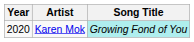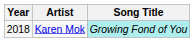 <table class="wikitable">
 <tr>
 <th>Year</th>
 <th>Artist</th>
 <th>Song Title</th>
 </tr>
 <tr>
-<td>2020</td>
+<td>2018</td>
 <td><a href='#'>Karen Mok</a></td>
 <td style="background: paleturquoise;"><em>Growing Fond of You</em></td>
 </tr>
 </table>
